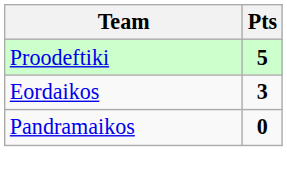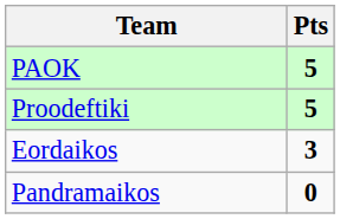 <table class="wikitable" style="text-align: center;">
 <tr>
 <th width=165>Team</th>
 <th width=20>Pts</th>
+</tr>
+<tr bgcolor="#ccffcc">
+<td align=left><a href='#'>PAOK</a></td>
+<td><strong>5</strong></td>
 </tr>
 <tr bgcolor="#ccffcc">
 <td align=left><a href='#'>Proodeftiki</a></td>
 <td><strong>5</strong></td>
 </tr>
 <tr>
 <td align=left><a href='#'>Eordaikos</a></td>
 <td><strong>3</strong></td>
 </tr>
 <tr>
 <td align=left><a href='#'>Pandramaikos</a></td>
 <td><strong>0</strong></td>
 </tr>
 </table>
